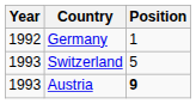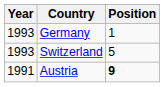 <table class="wikitable">
 <tr>
 <th>Year</th>
 <th>Country</th>
 <th>Position</th>
 </tr>
 <tr>
-<td>1992</td>
+<td>1993</td>
 <td><a href='#'>Germany</a></td>
 <td>1</td>
 </tr>
 <tr>
 <td>1993</td>
 <td><a href='#'>Switzerland</a></td>
 <td>5</td>
 </tr>
 <tr>
-<td>1993</td>
+<td>1991</td>
 <td><a href='#'>Austria</a></td>
 <td><strong>9</strong></td>
 </tr>
 </table>
